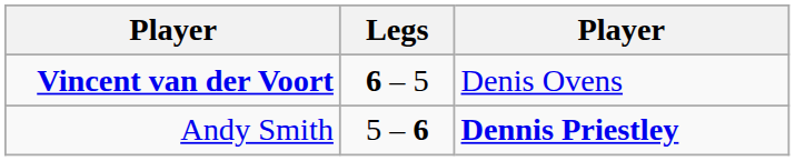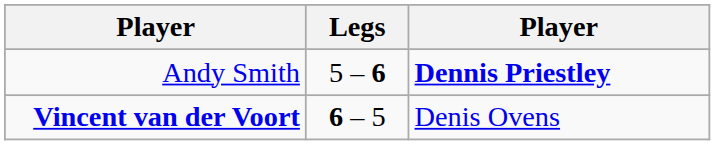 <table class=wikitable style="text-align:center">
 <tr>
 <th width=163>Player</th>
 <th width=50>Legs</th>
 <th width=163>Player</th>
 </tr>
 <tr align=left>
+<td align=right><a href='#'>Andy Smith</a> </td>
+<td align=center>5 – <strong>6</strong></td>
+<td> <strong><a href='#'>Dennis Priestley</a></strong></td>
+</tr>
+<tr align=left>
 <td align=right><strong><a href='#'>Vincent van der Voort</a></strong> </td>
 <td align=center><strong>6</strong> – 5</td>
 <td> <a href='#'>Denis Ovens</a></td>
 </tr>
-<tr align=left>
-<td align=right><a href='#'>Andy Smith</a> </td>
-<td align=center>5 – <strong>6</strong></td>
-<td> <strong><a href='#'>Dennis Priestley</a></strong></td>
-</tr>
 </table>
